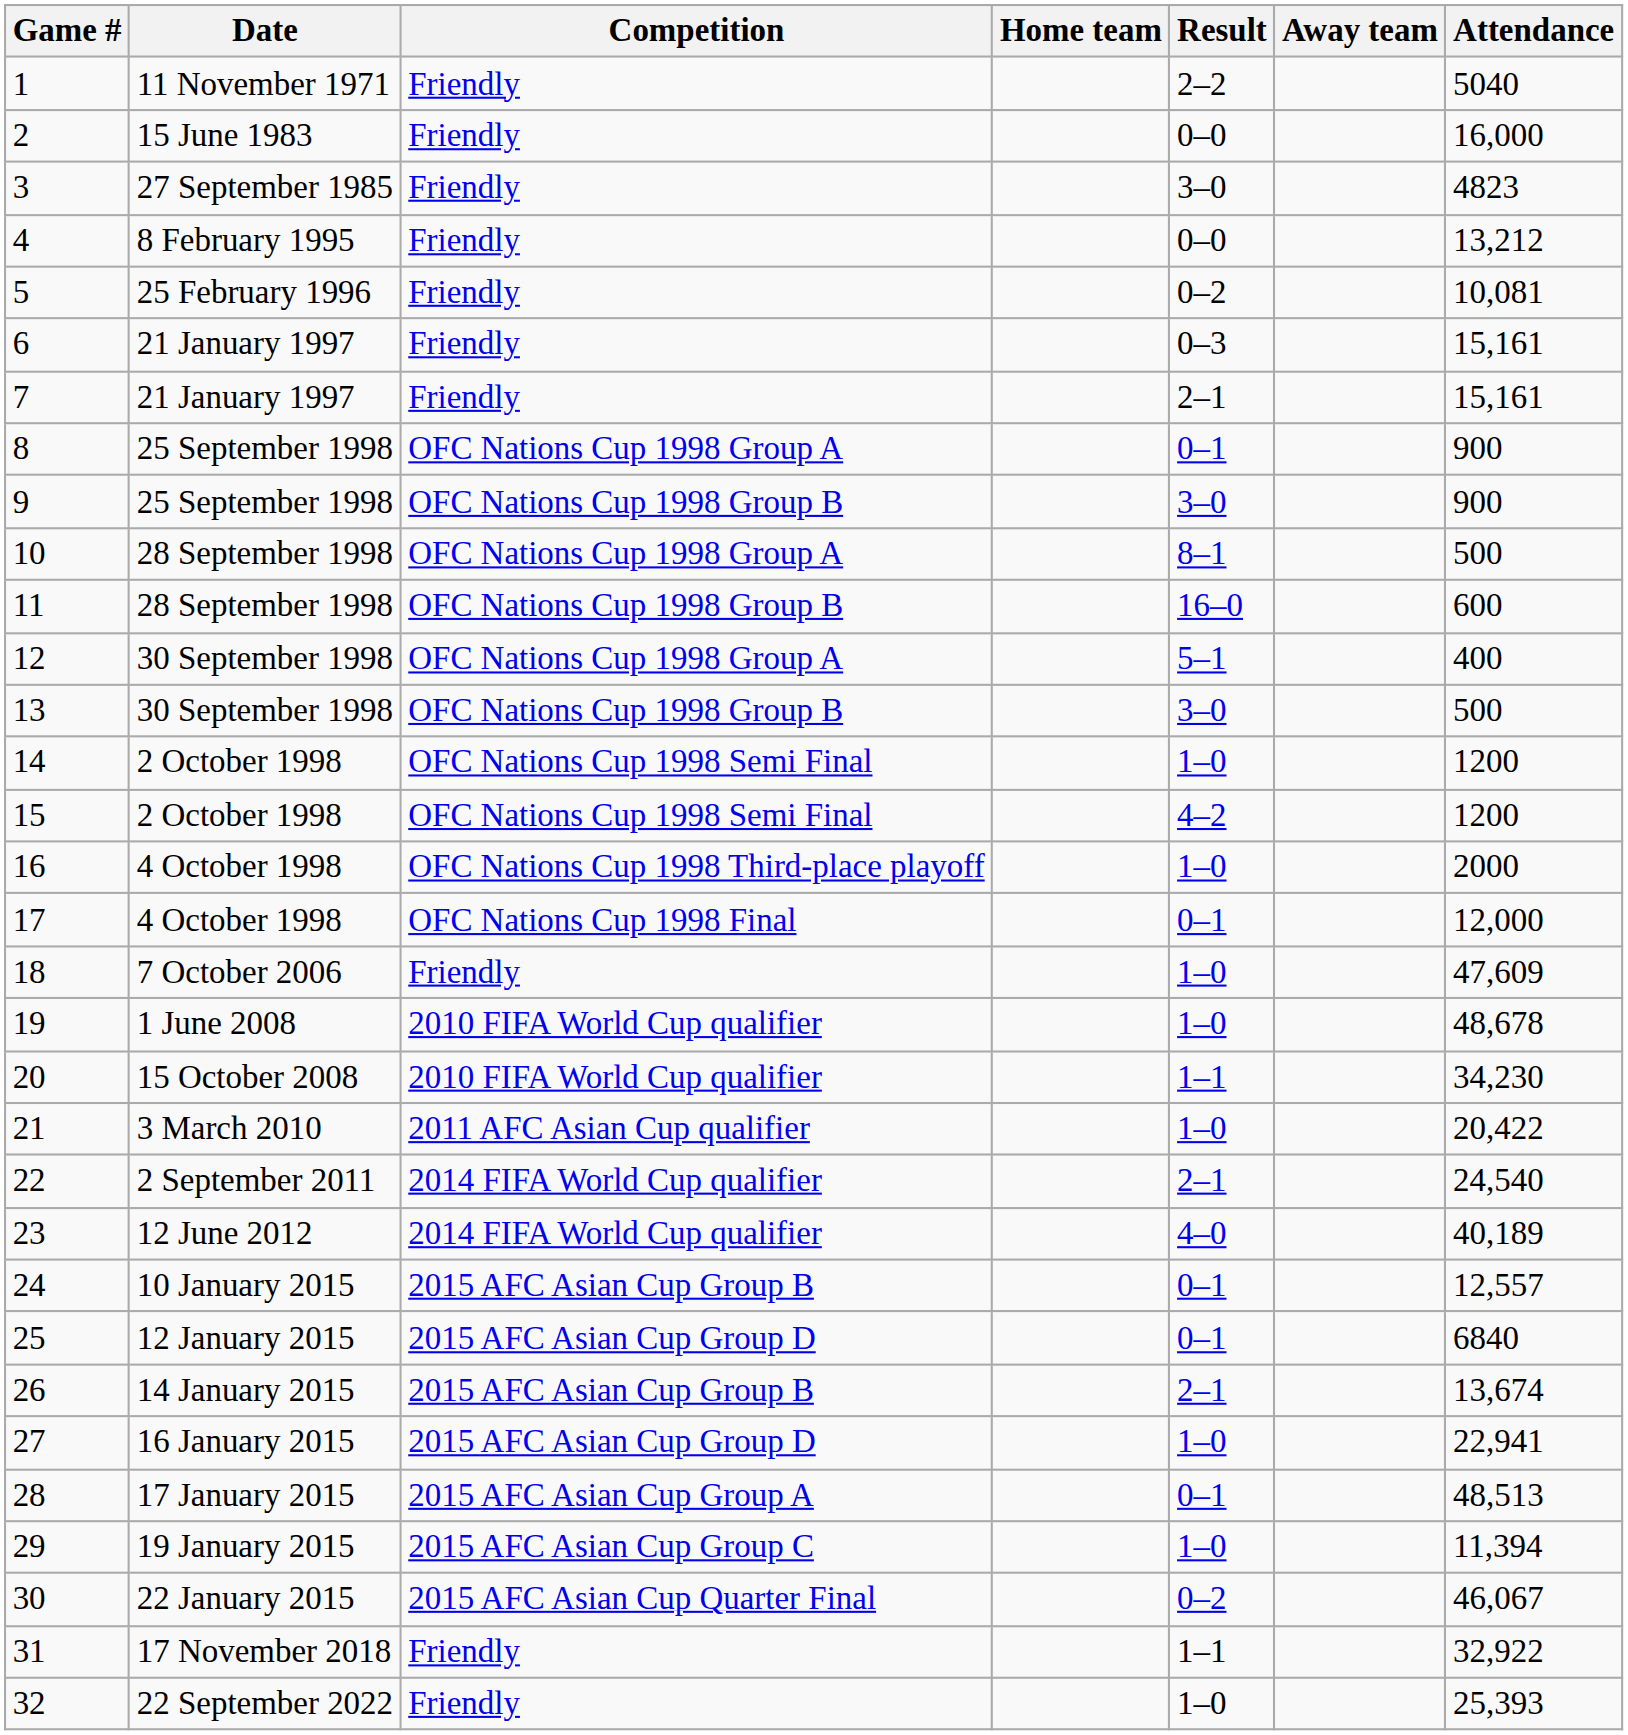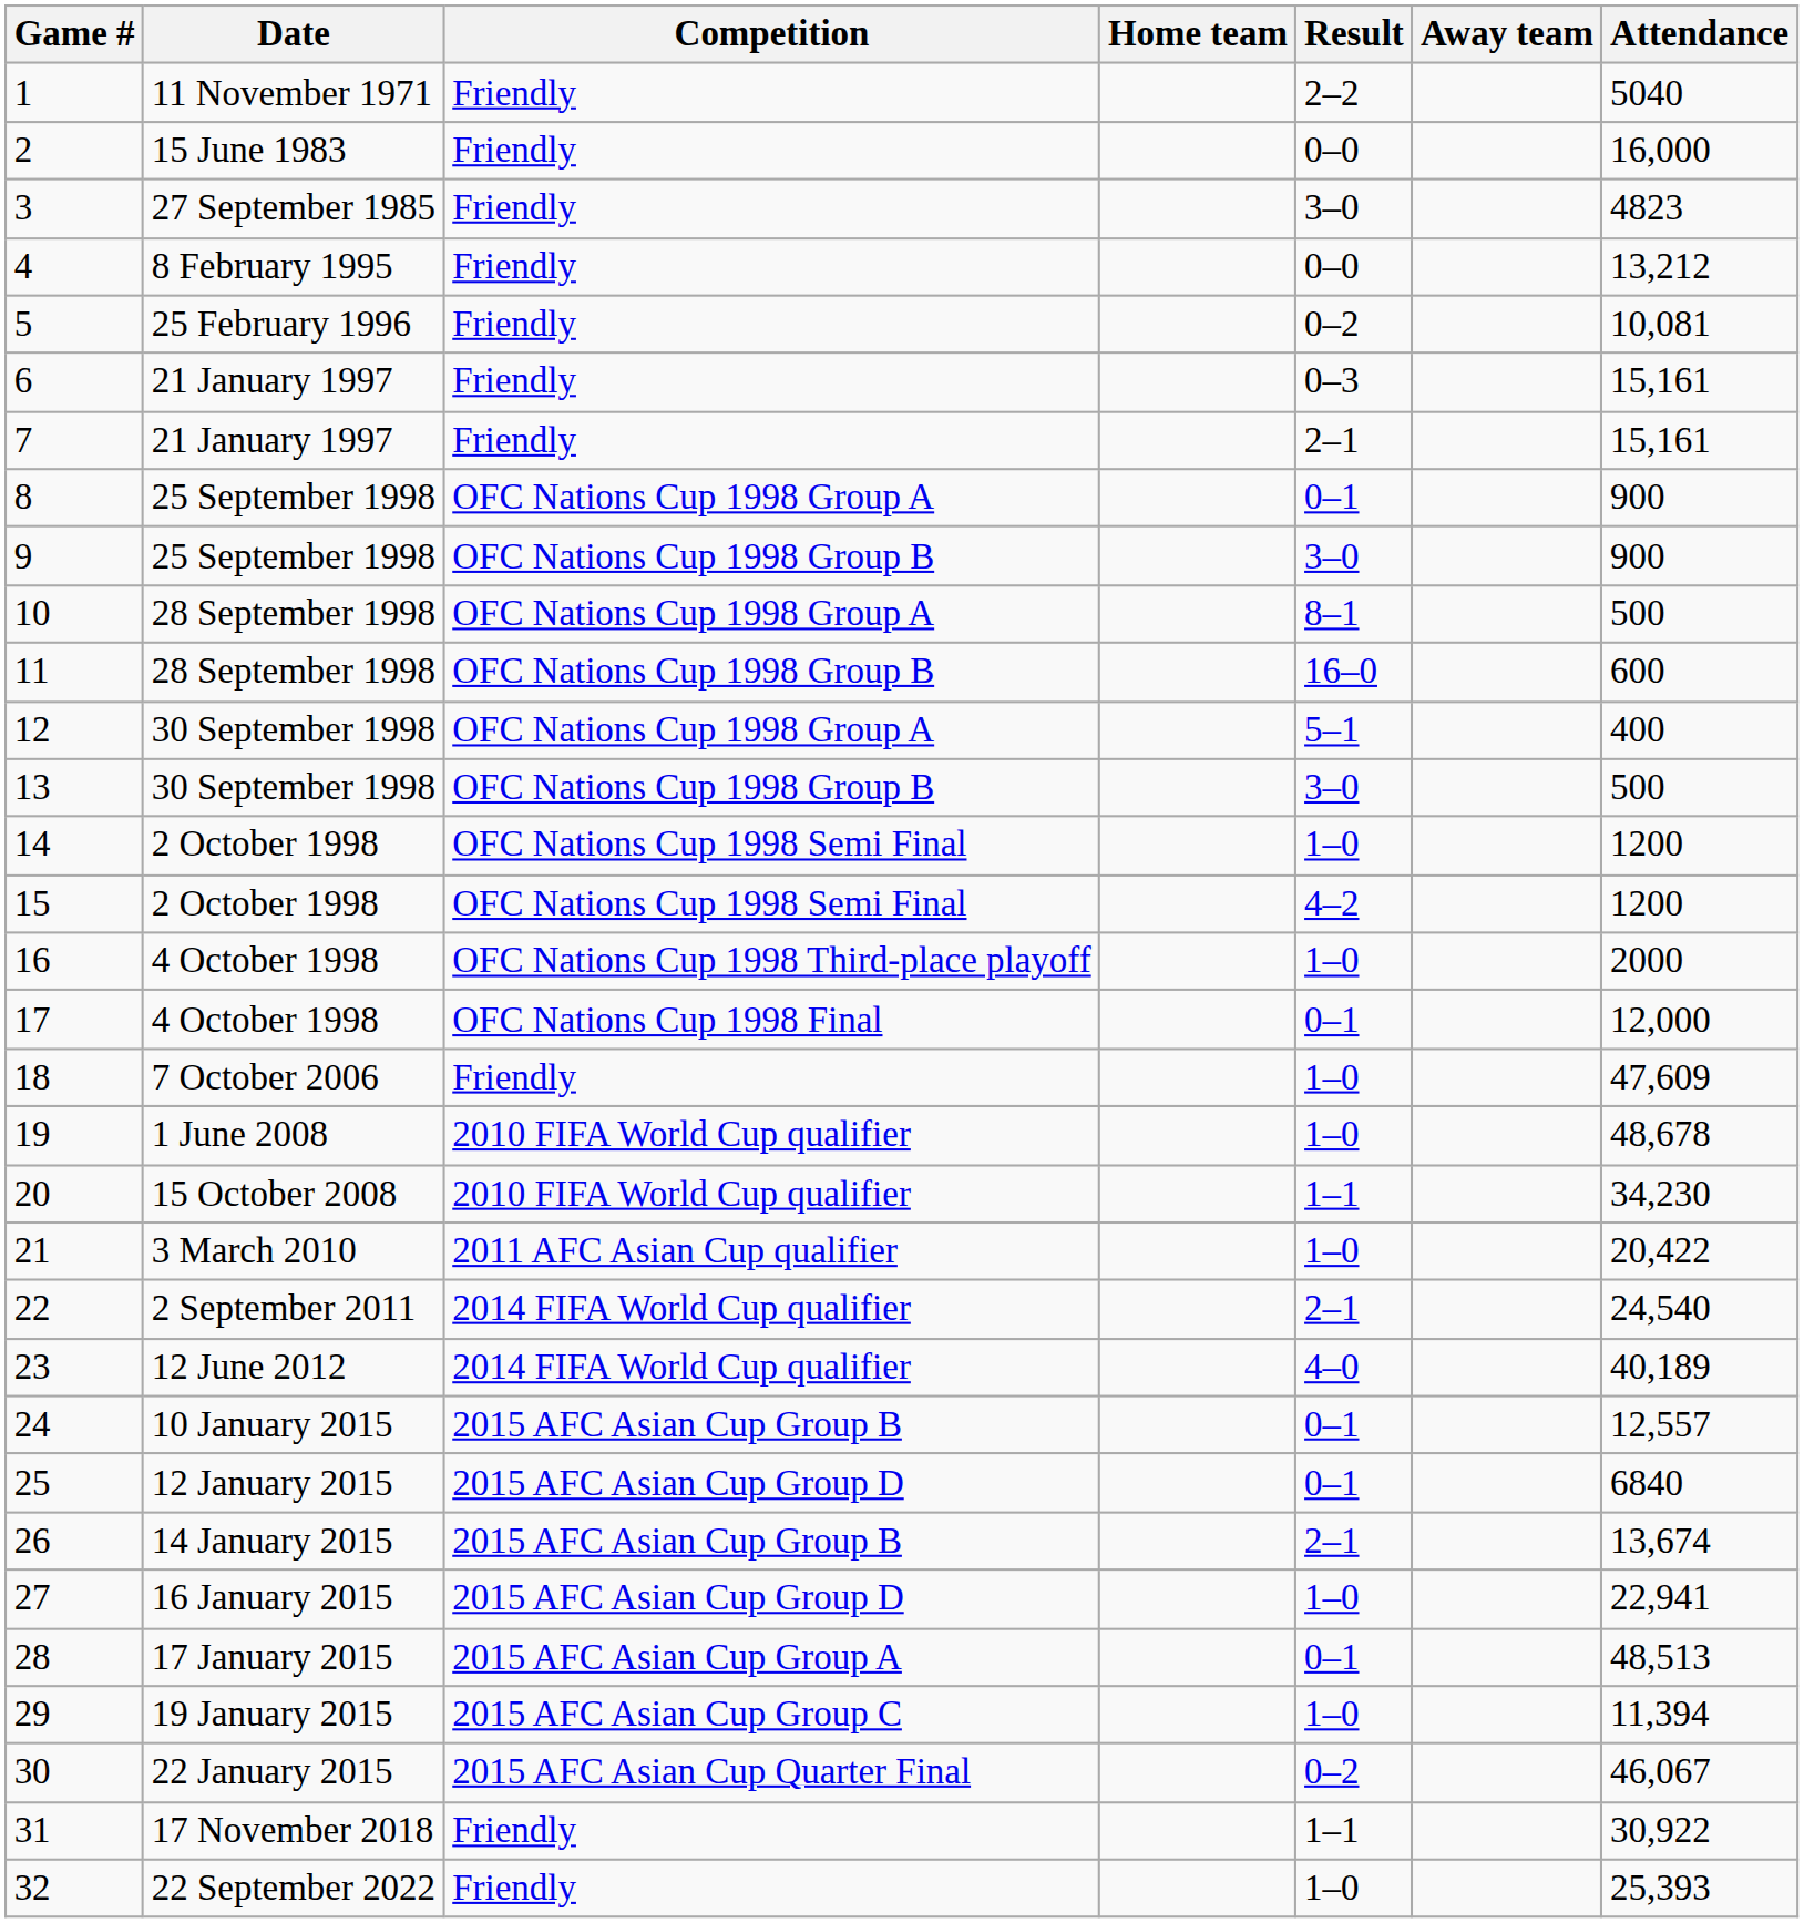 <table class="wikitable sortable">
 <tr>
 <th>Game #</th>
 <th>Date</th>
 <th>Competition</th>
 <th>Home team</th>
 <th>Result</th>
 <th>Away team</th>
 <th>Attendance</th>
 </tr>
 <tr>
 <td>1</td>
 <td>11 November 1971</td>
 <td><a href='#'>Friendly</a></td>
 <td></td>
 <td>2–2</td>
 <td></td>
 <td>5040</td>
 </tr>
 <tr>
 <td>2</td>
 <td>15 June 1983</td>
 <td><a href='#'>Friendly</a></td>
 <td></td>
 <td>0–0</td>
 <td></td>
 <td>16,000</td>
 </tr>
 <tr>
 <td>3</td>
 <td>27 September 1985</td>
 <td><a href='#'>Friendly</a></td>
 <td></td>
 <td>3–0</td>
 <td></td>
 <td>4823</td>
 </tr>
 <tr>
 <td>4</td>
 <td>8 February 1995</td>
 <td><a href='#'>Friendly</a></td>
 <td></td>
 <td>0–0</td>
 <td></td>
 <td>13,212</td>
 </tr>
 <tr>
 <td>5</td>
 <td>25 February 1996</td>
 <td><a href='#'>Friendly</a></td>
 <td></td>
 <td>0–2</td>
 <td></td>
 <td>10,081</td>
 </tr>
 <tr>
 <td>6</td>
 <td>21 January 1997</td>
 <td><a href='#'>Friendly</a></td>
 <td></td>
 <td>0–3</td>
 <td></td>
 <td>15,161</td>
 </tr>
 <tr>
 <td>7</td>
 <td>21 January 1997</td>
 <td><a href='#'>Friendly</a></td>
 <td></td>
 <td>2–1</td>
 <td></td>
 <td>15,161</td>
 </tr>
 <tr>
 <td>8</td>
 <td>25 September 1998</td>
 <td><a href='#'>OFC Nations Cup 1998 Group A</a></td>
 <td></td>
 <td><a href='#'>0–1</a></td>
 <td></td>
 <td>900</td>
 </tr>
 <tr>
 <td>9</td>
 <td>25 September 1998</td>
 <td><a href='#'>OFC Nations Cup 1998 Group B</a></td>
 <td></td>
 <td><a href='#'>3–0</a></td>
 <td></td>
 <td>900</td>
 </tr>
 <tr>
 <td>10</td>
 <td>28 September 1998</td>
 <td><a href='#'>OFC Nations Cup 1998 Group A</a></td>
 <td></td>
 <td><a href='#'>8–1</a></td>
 <td></td>
 <td>500</td>
 </tr>
 <tr>
 <td>11</td>
 <td>28 September 1998</td>
 <td><a href='#'>OFC Nations Cup 1998 Group B</a></td>
 <td></td>
 <td><a href='#'>16–0</a></td>
 <td></td>
 <td>600</td>
 </tr>
 <tr>
 <td>12</td>
 <td>30 September 1998</td>
 <td><a href='#'>OFC Nations Cup 1998 Group A</a></td>
 <td></td>
 <td><a href='#'>5–1</a></td>
 <td></td>
 <td>400</td>
 </tr>
 <tr>
 <td>13</td>
 <td>30 September 1998</td>
 <td><a href='#'>OFC Nations Cup 1998 Group B</a></td>
 <td></td>
 <td><a href='#'>3–0</a></td>
 <td></td>
 <td>500</td>
 </tr>
 <tr>
 <td>14</td>
 <td>2 October 1998</td>
 <td><a href='#'>OFC Nations Cup 1998 Semi Final</a></td>
 <td></td>
 <td><a href='#'>1–0</a></td>
 <td></td>
 <td>1200</td>
 </tr>
 <tr>
 <td>15</td>
 <td>2 October 1998</td>
 <td><a href='#'>OFC Nations Cup 1998 Semi Final</a></td>
 <td></td>
 <td><a href='#'>4–2</a></td>
 <td></td>
 <td>1200</td>
 </tr>
 <tr>
 <td>16</td>
 <td>4 October 1998</td>
 <td><a href='#'>OFC Nations Cup 1998 Third-place playoff</a></td>
 <td></td>
 <td><a href='#'>1–0</a></td>
 <td></td>
 <td>2000</td>
 </tr>
 <tr>
 <td>17</td>
 <td>4 October 1998</td>
 <td><a href='#'>OFC Nations Cup 1998 Final</a></td>
 <td></td>
 <td><a href='#'>0–1</a></td>
 <td></td>
 <td>12,000</td>
 </tr>
 <tr>
 <td>18</td>
 <td>7 October 2006</td>
 <td><a href='#'>Friendly</a></td>
 <td></td>
 <td><a href='#'>1–0</a></td>
 <td></td>
 <td>47,609</td>
 </tr>
 <tr>
 <td>19</td>
 <td>1 June 2008</td>
 <td><a href='#'>2010 FIFA World Cup qualifier</a></td>
 <td></td>
 <td><a href='#'>1–0</a></td>
 <td></td>
 <td>48,678</td>
 </tr>
 <tr>
 <td>20</td>
 <td>15 October 2008</td>
 <td><a href='#'>2010 FIFA World Cup qualifier</a></td>
 <td></td>
 <td><a href='#'>1–1</a></td>
 <td></td>
 <td>34,230</td>
 </tr>
 <tr>
 <td>21</td>
 <td>3 March 2010</td>
 <td><a href='#'>2011 AFC Asian Cup qualifier</a></td>
 <td></td>
 <td><a href='#'>1–0</a></td>
 <td></td>
 <td>20,422</td>
 </tr>
 <tr>
 <td>22</td>
 <td>2 September 2011</td>
 <td><a href='#'>2014 FIFA World Cup qualifier</a></td>
 <td></td>
 <td><a href='#'>2–1</a></td>
 <td></td>
 <td>24,540</td>
 </tr>
 <tr>
 <td>23</td>
 <td>12 June 2012</td>
 <td><a href='#'>2014 FIFA World Cup qualifier</a></td>
 <td></td>
 <td><a href='#'>4–0</a></td>
 <td></td>
 <td>40,189</td>
 </tr>
 <tr>
 <td>24</td>
 <td>10 January 2015</td>
 <td><a href='#'>2015 AFC Asian Cup Group B</a></td>
 <td></td>
 <td><a href='#'>0–1</a></td>
 <td></td>
 <td>12,557</td>
 </tr>
 <tr>
 <td>25</td>
 <td>12 January 2015</td>
 <td><a href='#'>2015 AFC Asian Cup Group D</a></td>
 <td></td>
 <td><a href='#'>0–1</a></td>
 <td></td>
 <td>6840</td>
 </tr>
 <tr>
 <td>26</td>
 <td>14 January 2015</td>
 <td><a href='#'>2015 AFC Asian Cup Group B</a></td>
 <td></td>
 <td><a href='#'>2–1</a></td>
 <td></td>
 <td>13,674</td>
 </tr>
 <tr>
 <td>27</td>
 <td>16 January 2015</td>
 <td><a href='#'>2015 AFC Asian Cup Group D</a></td>
 <td></td>
 <td><a href='#'>1–0</a></td>
 <td></td>
 <td>22,941</td>
 </tr>
 <tr>
 <td>28</td>
 <td>17 January 2015</td>
 <td><a href='#'>2015 AFC Asian Cup Group A</a></td>
 <td></td>
 <td><a href='#'>0–1</a></td>
 <td></td>
 <td>48,513</td>
 </tr>
 <tr>
 <td>29</td>
 <td>19 January 2015</td>
 <td><a href='#'>2015 AFC Asian Cup Group C</a></td>
 <td></td>
 <td><a href='#'>1–0</a></td>
 <td></td>
 <td>11,394</td>
 </tr>
 <tr>
 <td>30</td>
 <td>22 January 2015</td>
 <td><a href='#'>2015 AFC Asian Cup Quarter Final</a></td>
 <td></td>
 <td><a href='#'>0–2</a></td>
 <td></td>
 <td>46,067</td>
 </tr>
 <tr>
 <td>31</td>
 <td>17 November 2018</td>
 <td><a href='#'>Friendly</a></td>
 <td></td>
 <td>1–1</td>
 <td></td>
-<td>32,922</td>
+<td>30,922</td>
 </tr>
 <tr>
 <td>32</td>
 <td>22 September 2022</td>
 <td><a href='#'>Friendly</a></td>
 <td></td>
 <td>1–0</td>
 <td></td>
 <td>25,393</td>
 </tr>
 </table>
